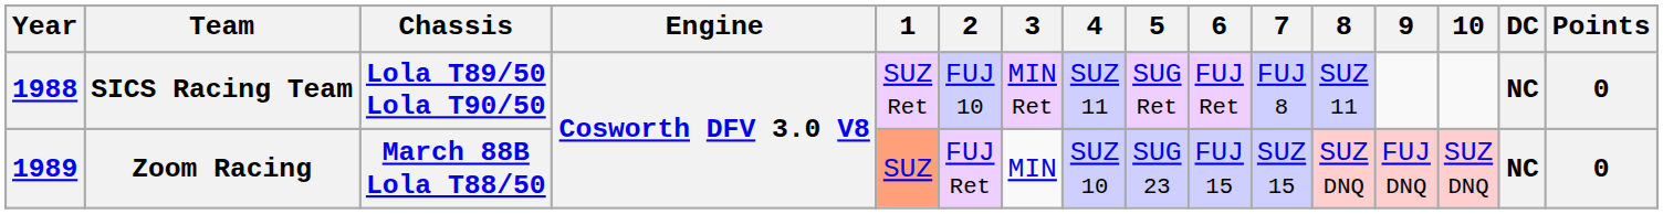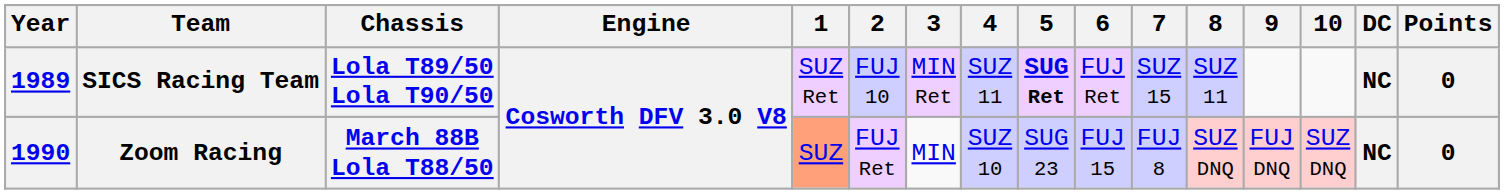 <table class="wikitable" style="text-align:center; font-size:90%">
 <tr>
 <th>Year</th>
 <th>Team</th>
 <th>Chassis</th>
 <th>Engine</th>
 <th>1</th>
 <th>2</th>
 <th>3</th>
 <th>4</th>
 <th>5</th>
 <th>6</th>
 <th>7</th>
 <th>8</th>
 <th>9</th>
 <th>10</th>
 <th>DC</th>
 <th>Points</th>
 </tr>
 <tr>
-<th><a href='#'>1988</a></th>
+<th><a href='#'>1989</a></th>
 <th>SICS Racing Team</th>
 <th><a href='#'>Lola T89/50</a><br><a href='#'>Lola T90/50</a></th>
 <th rowspan="2"><a href='#'>Cosworth</a> <a href='#'>DFV</a> 3.0 <a href='#'>V8</a></th>
 <td bgcolor="#EFCFFF"><a href='#'>SUZ</a><br><small>Ret</small></td>
 <td bgcolor="#CFCFFF"><a href='#'>FUJ</a><br><small>10</small></td>
 <td bgcolor="#EFCFFF"><a href='#'>MIN</a><br><small>Ret</small></td>
 <td bgcolor="#CFCFFF"><a href='#'>SUZ</a><br><small>11</small></td>
-<td bgcolor="#EFCFFF"><a href='#'>SUG</a><br><small>Ret</small></td>
+<td bgcolor="#EFCFFF"><strong><a href='#'>SUG</a><br><small>Ret</small></strong></td>
 <td bgcolor="#EFCFFF"><a href='#'>FUJ</a><br><small>Ret</small></td>
-<td bgcolor="#CFCFFF"><a href='#'>FUJ</a><br><small>8</small></td>
+<td bgcolor="#CFCFFF"><a href='#'>SUZ</a><br><small>15</small></td>
 <td bgcolor="#CFCFFF"><a href='#'>SUZ</a><br><small>11</small></td>
 <td></td>
 <td></td>
 <th>NC</th>
 <th>0</th>
 </tr>
 <tr>
-<th><a href='#'>1989</a></th>
+<th><a href='#'>1990</a></th>
 <th>Zoom Racing</th>
 <th><a href='#'>March 88B</a><br><a href='#'>Lola T88/50</a></th>
 <td style="background: lightsalmon;"><a href='#'>SUZ</a></td>
 <td bgcolor="#EFCFFF"><a href='#'>FUJ</a><br><small>Ret</small></td>
 <td><a href='#'>MIN</a></td>
 <td bgcolor="#CFCFFF"><a href='#'>SUZ</a><br><small>10</small></td>
 <td bgcolor="#CFCFFF"><a href='#'>SUG</a><br><small>23</small></td>
 <td bgcolor="#CFCFFF"><a href='#'>FUJ</a><br><small>15</small></td>
-<td bgcolor="#CFCFFF"><a href='#'>SUZ</a><br><small>15</small></td>
+<td bgcolor="#CFCFFF"><a href='#'>FUJ</a><br><small>8</small></td>
 <td bgcolor="#FFCFCF"><a href='#'>SUZ</a><br><small>DNQ</small></td>
 <td bgcolor="#FFCFCF"><a href='#'>FUJ</a><br><small>DNQ</small></td>
 <td bgcolor="#FFCFCF"><a href='#'>SUZ</a><br><small>DNQ</small></td>
 <th>NC</th>
 <th>0</th>
 </tr>
 </table>
